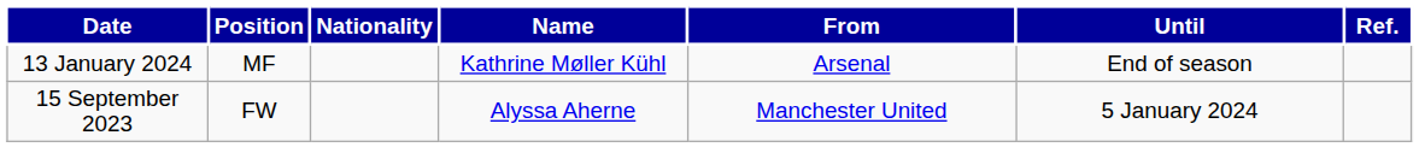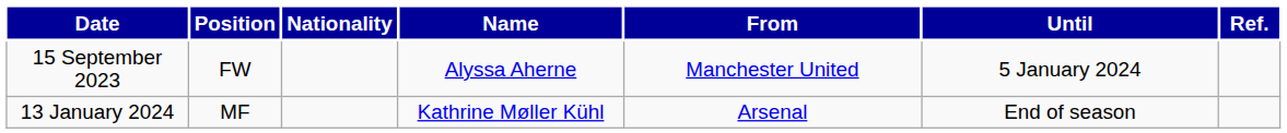 <table class="wikitable" style="text-align:center; font-size:90%; ">
 <tr>
 <th style="background:#000099;color:white;border:2px solid #ffffff; width:120px;">Date</th>
 <th style="background:#000099;color:white;border:2px solid #ffffff; width:50px;">Position</th>
 <th style="background:#000099;color:white;border:2px solid #ffffff; width:50px;">Nationality</th>
 <th style="background:#000099;color:white;border:2px solid #ffffff; width:150px;">Name</th>
 <th style="background:#000099;color:white;border:2px solid #ffffff; width:200px;">From</th>
 <th style="background:#000099;color:white;border:2px solid #ffffff; width:200px;">Until</th>
 <th style="background:#000099;color:white;border:2px solid #ffffff; width:35px;">Ref.</th>
 </tr>
 <tr>
+<td>15 September 2023</td>
+<td>FW</td>
+<td></td>
+<td><a href='#'>Alyssa Aherne</a></td>
+<td> <a href='#'>Manchester United</a></td>
+<td>5 January 2024</td>
+<td></td>
+</tr>
+<tr>
 <td>13 January 2024</td>
 <td>MF</td>
 <td></td>
 <td><a href='#'>Kathrine Møller Kühl</a></td>
 <td> <a href='#'>Arsenal</a></td>
 <td>End of season</td>
 <td></td>
 </tr>
-<tr>
-<td>15 September 2023</td>
-<td>FW</td>
-<td></td>
-<td><a href='#'>Alyssa Aherne</a></td>
-<td> <a href='#'>Manchester United</a></td>
-<td>5 January 2024</td>
-<td></td>
-</tr>
 </table>
